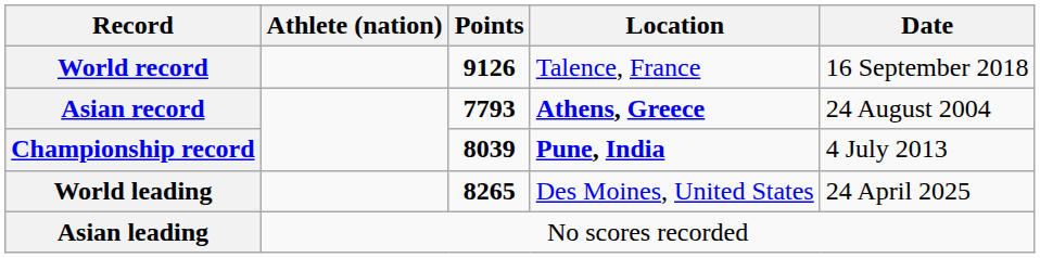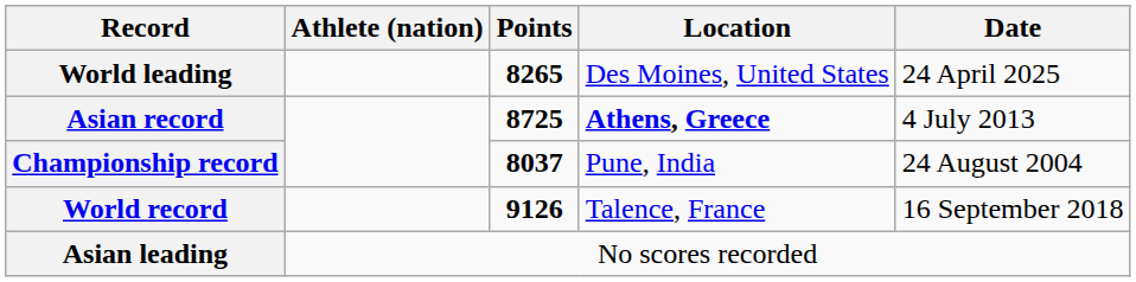 <table class="wikitable">
 <tr>
 <th scope="col">Record</th>
 <th scope="col">Athlete (nation)</th>
 <th scope="col">Points</th>
 <th scope="col">Location</th>
 <th scope="col">Date</th>
 </tr>
 <tr>
+<th scope="row">World leading</th>
+<td></td>
+<td align="center"><strong>8265</strong></td>
+<td><a href='#'>Des Moines</a>, <a href='#'>United States</a></td>
+<td>24 April 2025</td>
+</tr>
+<tr>
+<th scope="row"><a href='#'>Asian record</a></th>
+<td rowspan="2"></td>
+<td align="center"><strong>8725</strong></td>
+<td><strong><a href='#'>Athens</a>, <a href='#'>Greece</a></strong></td>
+<td>4 July 2013</td>
+</tr>
+<tr>
+<th><a href='#'>Championship record</a></th>
+<td align="center"><strong>8037</strong></td>
+<td><a href='#'>Pune</a>, <a href='#'>India</a></td>
+<td>24 August 2004</td>
+</tr>
+<tr>
 <th scope="row"><a href='#'>World record</a></th>
 <td></td>
 <td align="center"><strong>9126</strong></td>
 <td><a href='#'>Talence</a>, <a href='#'>France</a></td>
 <td>16 September 2018</td>
 </tr>
 <tr>
-<th scope="row"><a href='#'>Asian record</a></th>
-<td rowspan="2"></td>
-<td align="center"><strong>7793</strong></td>
-<td><strong><a href='#'>Athens</a>, <a href='#'>Greece</a></strong></td>
-<td>24 August 2004</td>
-</tr>
-<tr>
-<th><a href='#'>Championship record</a></th>
-<td align="center"><strong>8039</strong></td>
-<td><strong><a href='#'>Pune</a>, <a href='#'>India</a></strong></td>
-<td>4 July 2013</td>
-</tr>
-<tr>
-<th scope="row">World leading</th>
-<td></td>
-<td align="center"><strong>8265</strong></td>
-<td><a href='#'>Des Moines</a>, <a href='#'>United States</a></td>
-<td>24 April 2025</td>
-</tr>
-<tr>
 <th scope="row">Asian leading</th>
 <td colspan="4" align="center">No scores recorded</td>
 </tr>
 </table>
